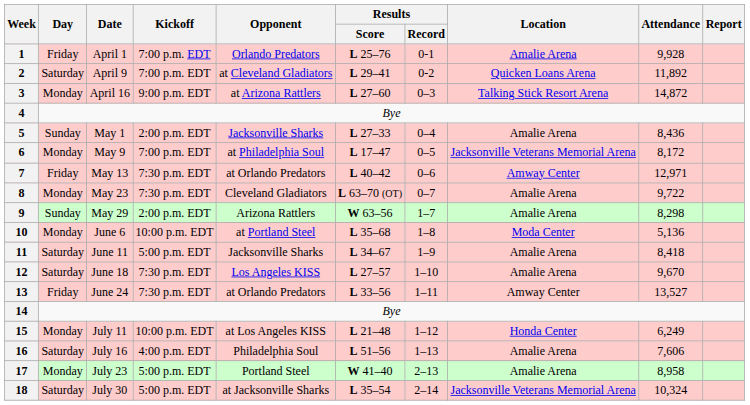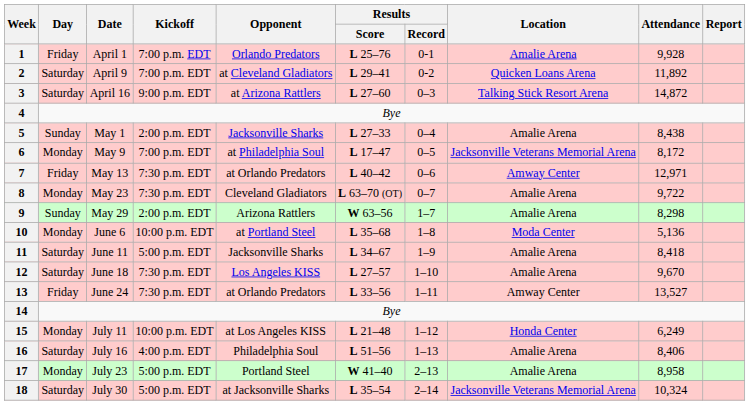 <table class="wikitable" style="font-size: 95%;">
 <tr>
 <th rowspan=2>Week</th>
 <th rowspan=2>Day</th>
 <th rowspan=2>Date</th>
 <th rowspan=2>Kickoff</th>
 <th rowspan=2>Opponent</th>
 <th colspan=2>Results</th>
 <th rowspan=2>Location</th>
 <th rowspan=2>Attendance</th>
 <th rowspan=2>Report</th>
 </tr>
 <tr>
 <th>Score</th>
 <th>Record</th>
 </tr>
 <tr style= background:#ffcccc>
 <th align="center"><strong>1</strong></th>
 <td align="center">Friday</td>
 <td align="center">April 1</td>
 <td align="center">7:00 p.m. <a href='#'>EDT</a></td>
 <td align="center"><a href='#'>Orlando Predators</a></td>
 <td align="center"><strong>L</strong> 25–76</td>
 <td align="center">0-1</td>
 <td align="center"><a href='#'>Amalie Arena</a></td>
 <td align="center">9,928</td>
 <td align="center"></td>
 </tr>
 <tr style= background:#ffcccc>
 <th align="center"><strong>2</strong></th>
 <td align="center">Saturday</td>
 <td align="center">April 9</td>
 <td align="center">7:00 p.m. EDT</td>
 <td align="center">at <a href='#'>Cleveland Gladiators</a></td>
 <td align="center"><strong>L</strong> 29–41</td>
 <td align="center">0-2</td>
 <td align="center"><a href='#'>Quicken Loans Arena</a></td>
 <td align="center">11,892</td>
 <td align="center"></td>
 </tr>
 <tr style= background:#ffcccc>
 <th align="center"><strong>3</strong></th>
-<td align="center">Monday</td>
+<td align="center">Saturday</td>
 <td align="center">April 16</td>
 <td align="center">9:00 p.m. EDT</td>
 <td align="center">at <a href='#'>Arizona Rattlers</a></td>
 <td align="center"><strong>L</strong> 27–60</td>
 <td align="center">0–3</td>
 <td align="center"><a href='#'>Talking Stick Resort Arena</a></td>
 <td align="center">14,872</td>
 <td align="center"></td>
 </tr>
 <tr style=>
 <th align="center"><strong>4</strong></th>
 <td colspan=9 align="center" valign="middle"><em>Bye</em></td>
 </tr>
 <tr style= background:#ffcccc>
 <th align="center"><strong>5</strong></th>
 <td align="center">Sunday</td>
 <td align="center">May 1</td>
 <td align="center">2:00 p.m. EDT</td>
 <td align="center"><a href='#'>Jacksonville Sharks</a></td>
 <td align="center"><strong>L</strong> 27–33</td>
 <td align="center">0–4</td>
 <td align="center">Amalie Arena</td>
-<td align="center">8,436</td>
+<td align="center">8,438</td>
 <td align="center"></td>
 </tr>
 <tr style= background:#ffcccc>
 <th align="center"><strong>6</strong></th>
 <td align="center">Monday</td>
 <td align="center">May 9</td>
 <td align="center">7:00 p.m. EDT</td>
 <td align="center">at <a href='#'>Philadelphia Soul</a></td>
 <td align="center"><strong>L</strong> 17–47</td>
 <td align="center">0–5</td>
 <td align="center"><a href='#'>Jacksonville Veterans Memorial Arena</a></td>
 <td align="center">8,172</td>
 <td align="center"></td>
 </tr>
 <tr style= background:#ffcccc>
 <th align="center"><strong>7</strong></th>
 <td align="center">Friday</td>
 <td align="center">May 13</td>
 <td align="center">7:30 p.m. EDT</td>
 <td align="center">at Orlando Predators</td>
 <td align="center"><strong>L</strong> 40–42</td>
 <td align="center">0–6</td>
 <td align="center"><a href='#'>Amway Center</a></td>
 <td align="center">12,971</td>
 <td align="center"></td>
 </tr>
 <tr style= background:#ffcccc>
 <th align="center"><strong>8</strong></th>
 <td align="center">Monday</td>
 <td align="center">May 23</td>
 <td align="center">7:30 p.m. EDT</td>
 <td align="center">Cleveland Gladiators</td>
 <td align="center"><strong>L</strong> 63–70 <small>(OT)</small></td>
 <td align="center">0–7</td>
 <td align="center">Amalie Arena</td>
 <td align="center">9,722</td>
 <td align="center"></td>
 </tr>
 <tr style= background:#ccffcc>
 <th align="center"><strong>9</strong></th>
 <td align="center">Sunday</td>
 <td align="center">May 29</td>
 <td align="center">2:00 p.m. EDT</td>
 <td align="center">Arizona Rattlers</td>
 <td align="center"><strong>W</strong> 63–56</td>
 <td align="center">1–7</td>
 <td align="center">Amalie Arena</td>
 <td align="center">8,298</td>
 <td align="center"></td>
 </tr>
 <tr style= background:#ffcccc>
 <th align="center"><strong>10</strong></th>
 <td align="center">Monday</td>
 <td align="center">June 6</td>
 <td align="center">10:00 p.m. EDT</td>
 <td align="center">at <a href='#'>Portland Steel</a></td>
 <td align="center"><strong>L</strong> 35–68</td>
 <td align="center">1–8</td>
 <td align="center"><a href='#'>Moda Center</a></td>
 <td align="center">5,136</td>
 <td align="center"></td>
 </tr>
 <tr style= background:#ffcccc>
 <th align="center"><strong>11</strong></th>
 <td align="center">Saturday</td>
 <td align="center">June 11</td>
 <td align="center">5:00 p.m. EDT</td>
 <td align="center">Jacksonville Sharks</td>
 <td align="center"><strong>L</strong> 34–67</td>
 <td align="center">1–9</td>
 <td align="center">Amalie Arena</td>
 <td align="center">8,418</td>
 <td align="center"></td>
 </tr>
 <tr style= background:#ffcccc>
 <th align="center"><strong>12</strong></th>
 <td align="center">Saturday</td>
 <td align="center">June 18</td>
 <td align="center">7:30 p.m. EDT</td>
 <td align="center"><a href='#'>Los Angeles KISS</a></td>
 <td align="center"><strong>L</strong> 27–57</td>
 <td align="center">1–10</td>
 <td align="center">Amalie Arena</td>
 <td align="center">9,670</td>
 <td align="center"></td>
 </tr>
 <tr style= background:#ffcccc>
 <th align="center"><strong>13</strong></th>
 <td align="center">Friday</td>
 <td align="center">June 24</td>
 <td align="center">7:30 p.m. EDT</td>
 <td align="center">at Orlando Predators</td>
 <td align="center"><strong>L</strong> 33–56</td>
 <td align="center">1–11</td>
 <td align="center">Amway Center</td>
 <td align="center">13,527</td>
 <td align="center"></td>
 </tr>
 <tr style=>
 <th align="center"><strong>14</strong></th>
 <td colspan=9 align="center" valign="middle"><em>Bye</em></td>
 </tr>
 <tr style= background:#ffcccc>
 <th align="center"><strong>15</strong></th>
 <td align="center">Monday</td>
 <td align="center">July 11</td>
 <td align="center">10:00 p.m. EDT</td>
 <td align="center">at Los Angeles KISS</td>
 <td align="center"><strong>L</strong> 21–48</td>
 <td align="center">1–12</td>
 <td align="center"><a href='#'>Honda Center</a></td>
 <td align="center">6,249</td>
 <td align="center"></td>
 </tr>
 <tr style= background:#ffcccc>
 <th align="center"><strong>16</strong></th>
 <td align="center">Saturday</td>
 <td align="center">July 16</td>
 <td align="center">4:00 p.m. EDT</td>
 <td align="center">Philadelphia Soul</td>
 <td align="center"><strong>L</strong> 51–56</td>
 <td align="center">1–13</td>
 <td align="center">Amalie Arena</td>
-<td align="center">7,606</td>
+<td align="center">8,406</td>
 <td align="center"></td>
 </tr>
 <tr style= background:#ccffcc>
 <th align="center"><strong>17</strong></th>
 <td align="center">Monday</td>
 <td align="center">July 23</td>
 <td align="center">5:00 p.m. EDT</td>
 <td align="center">Portland Steel</td>
 <td align="center"><strong>W</strong> 41–40</td>
 <td align="center">2–13</td>
 <td align="center">Amalie Arena</td>
 <td align="center">8,958</td>
 <td align="center"></td>
 </tr>
 <tr style= background:#ffcccc>
 <th align="center"><strong>18</strong></th>
 <td align="center">Saturday</td>
 <td align="center">July 30</td>
 <td align="center">5:00 p.m. EDT</td>
 <td align="center">at Jacksonville Sharks</td>
 <td align="center"><strong>L</strong> 35–54</td>
 <td align="center">2–14</td>
 <td align="center"><a href='#'>Jacksonville Veterans Memorial Arena</a></td>
 <td align="center">10,324</td>
 <td align="center"></td>
 </tr>
 </table>
